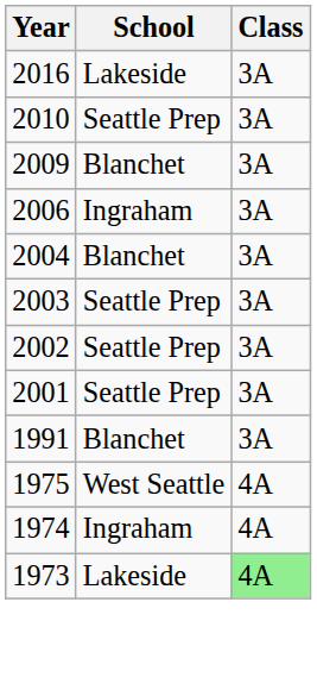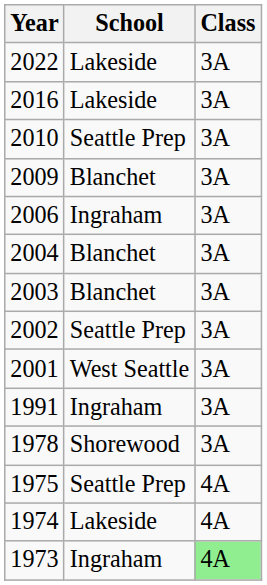 <table class="wikitable">
 <tr>
 <th>Year</th>
 <th>School</th>
 <th>Class</th>
+</tr>
+<tr>
+<td>2022</td>
+<td>Lakeside</td>
+<td>3A</td>
 </tr>
 <tr>
 <td>2016</td>
 <td>Lakeside</td>
 <td>3A</td>
 </tr>
 <tr>
 <td>2010</td>
 <td>Seattle Prep</td>
 <td>3A</td>
 </tr>
 <tr>
 <td>2009</td>
 <td>Blanchet</td>
 <td>3A</td>
 </tr>
 <tr>
 <td>2006</td>
 <td>Ingraham</td>
 <td>3A</td>
 </tr>
 <tr>
 <td>2004</td>
 <td>Blanchet</td>
 <td>3A</td>
 </tr>
 <tr>
 <td>2003</td>
-<td>Seattle Prep</td>
+<td>Blanchet</td>
 <td>3A</td>
 </tr>
 <tr>
 <td>2002</td>
 <td>Seattle Prep</td>
 <td>3A</td>
 </tr>
 <tr>
 <td>2001</td>
-<td>Seattle Prep</td>
+<td>West Seattle</td>
 <td>3A</td>
 </tr>
 <tr>
 <td>1991</td>
-<td>Blanchet</td>
+<td>Ingraham</td>
+<td>3A</td>
+</tr>
+<tr>
+<td>1978</td>
+<td>Shorewood</td>
 <td>3A</td>
 </tr>
 <tr>
 <td>1975</td>
-<td>West Seattle</td>
+<td>Seattle Prep</td>
 <td>4A</td>
 </tr>
 <tr>
 <td>1974</td>
-<td>Ingraham</td>
+<td>Lakeside</td>
 <td>4A</td>
 </tr>
 <tr>
 <td>1973</td>
-<td>Lakeside</td>
+<td>Ingraham</td>
 <td style="background: lightgreen;">4A</td>
 </tr>
 </table>
